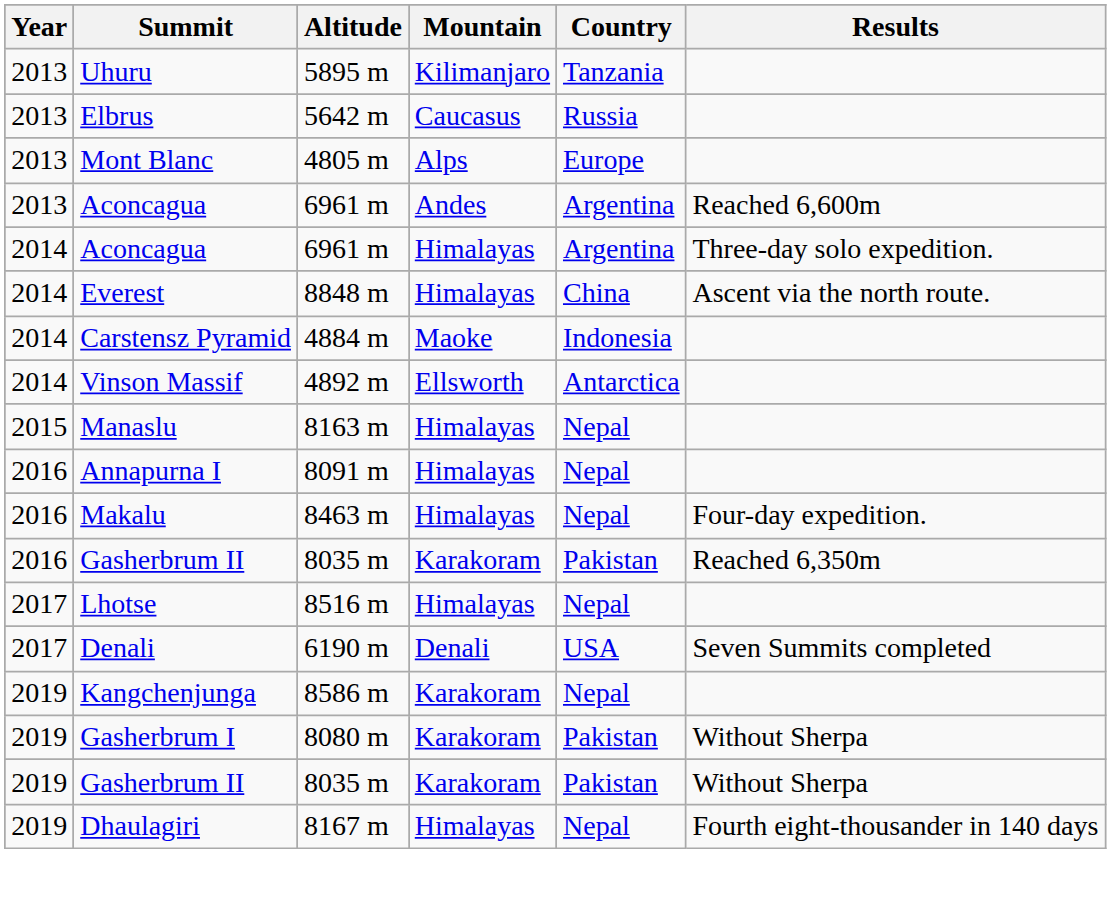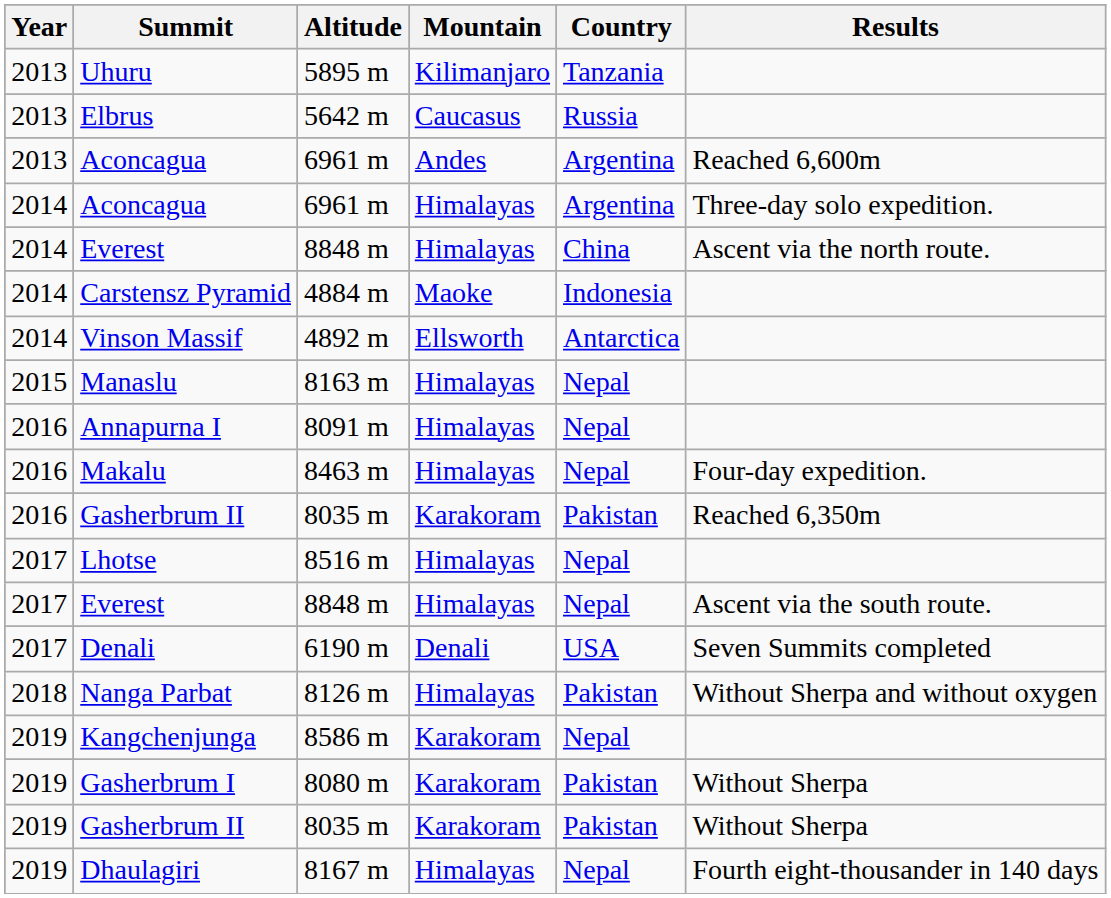 <table class="wikitable">
 <tr>
 <th>Year</th>
 <th>Summit</th>
 <th>Altitude</th>
 <th>Mountain</th>
 <th>Country</th>
 <th>Results</th>
 </tr>
 <tr>
 <td>2013</td>
 <td><a href='#'>Uhuru</a></td>
 <td>5895 m</td>
 <td><a href='#'>Kilimanjaro</a></td>
 <td><a href='#'>Tanzania</a></td>
 <td></td>
 </tr>
 <tr>
 <td>2013</td>
 <td><a href='#'>Elbrus</a></td>
 <td>5642 m</td>
 <td><a href='#'>Caucasus</a></td>
 <td><a href='#'>Russia</a></td>
-<td></td>
-</tr>
-<tr>
-<td>2013</td>
-<td><a href='#'>Mont Blanc</a></td>
-<td>4805 m</td>
-<td><a href='#'>Alps</a></td>
-<td><a href='#'>Europe</a></td>
 <td></td>
 </tr>
 <tr>
 <td>2013</td>
 <td><a href='#'>Aconcagua</a></td>
 <td>6961 m</td>
 <td><a href='#'>Andes</a></td>
 <td><a href='#'>Argentina</a></td>
 <td>Reached 6,600m </td>
 </tr>
 <tr>
 <td>2014</td>
 <td><a href='#'>Aconcagua</a></td>
 <td>6961 m</td>
 <td><a href='#'>Himalayas</a></td>
 <td><a href='#'>Argentina</a></td>
 <td> Three-day solo expedition.</td>
 </tr>
 <tr>
 <td>2014</td>
 <td><a href='#'>Everest</a></td>
 <td>8848 m</td>
 <td><a href='#'>Himalayas</a></td>
 <td><a href='#'>China</a></td>
 <td> Ascent via the north route.</td>
 </tr>
 <tr>
 <td>2014</td>
 <td><a href='#'>Carstensz Pyramid</a></td>
 <td>4884 m</td>
 <td><a href='#'>Maoke</a></td>
 <td><a href='#'>Indonesia</a></td>
 <td></td>
 </tr>
 <tr>
 <td>2014</td>
 <td><a href='#'>Vinson Massif</a></td>
 <td>4892 m</td>
 <td><a href='#'>Ellsworth</a></td>
 <td><a href='#'>Antarctica</a></td>
 <td></td>
 </tr>
 <tr>
 <td>2015</td>
 <td><a href='#'>Manaslu</a></td>
 <td>8163 m</td>
 <td><a href='#'>Himalayas</a></td>
 <td><a href='#'>Nepal</a></td>
 <td></td>
 </tr>
 <tr>
 <td>2016</td>
 <td><a href='#'>Annapurna I</a></td>
 <td>8091 m</td>
 <td><a href='#'>Himalayas</a></td>
 <td><a href='#'>Nepal</a></td>
 <td></td>
 </tr>
 <tr>
 <td>2016</td>
 <td><a href='#'>Makalu</a></td>
 <td>8463 m</td>
 <td><a href='#'>Himalayas</a></td>
 <td><a href='#'>Nepal</a></td>
 <td> Four-day expedition.</td>
 </tr>
 <tr>
 <td>2016</td>
 <td><a href='#'>Gasherbrum II</a></td>
 <td>8035 m</td>
 <td><a href='#'>Karakoram</a></td>
 <td><a href='#'>Pakistan</a></td>
 <td> Reached 6,350m</td>
 </tr>
 <tr>
 <td>2017</td>
 <td><a href='#'>Lhotse</a></td>
 <td>8516 m</td>
 <td><a href='#'>Himalayas</a></td>
 <td><a href='#'>Nepal</a></td>
 <td></td>
 </tr>
 <tr>
 <td>2017</td>
+<td><a href='#'>Everest</a></td>
+<td>8848 m</td>
+<td><a href='#'>Himalayas</a></td>
+<td><a href='#'>Nepal</a></td>
+<td> Ascent via the south route.</td>
+</tr>
+<tr>
+<td>2017</td>
 <td><a href='#'>Denali</a></td>
 <td>6190 m</td>
 <td><a href='#'>Denali</a></td>
 <td><a href='#'>USA</a></td>
 <td>Seven Summits completed</td>
+</tr>
+<tr>
+<td>2018</td>
+<td><a href='#'>Nanga Parbat</a></td>
+<td>8126 m</td>
+<td><a href='#'>Himalayas</a></td>
+<td><a href='#'>Pakistan</a></td>
+<td> Without Sherpa and without oxygen</td>
 </tr>
 <tr>
 <td>2019</td>
 <td><a href='#'>Kangchenjunga</a></td>
 <td>8586 m</td>
 <td><a href='#'>Karakoram</a></td>
 <td><a href='#'>Nepal</a></td>
 <td></td>
 </tr>
 <tr>
 <td>2019</td>
 <td><a href='#'>Gasherbrum I</a></td>
 <td>8080 m</td>
 <td><a href='#'>Karakoram</a></td>
 <td><a href='#'>Pakistan</a></td>
 <td> Without Sherpa</td>
 </tr>
 <tr>
 <td>2019</td>
 <td><a href='#'>Gasherbrum II</a></td>
 <td>8035 m</td>
 <td><a href='#'>Karakoram</a></td>
 <td><a href='#'>Pakistan</a></td>
 <td> Without Sherpa</td>
 </tr>
 <tr>
 <td>2019</td>
 <td><a href='#'>Dhaulagiri</a></td>
 <td>8167 m</td>
 <td><a href='#'>Himalayas</a></td>
 <td><a href='#'>Nepal</a></td>
 <td> Fourth eight-thousander in 140 days</td>
 </tr>
 </table>
